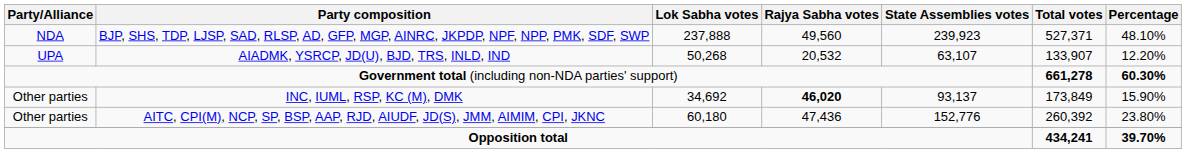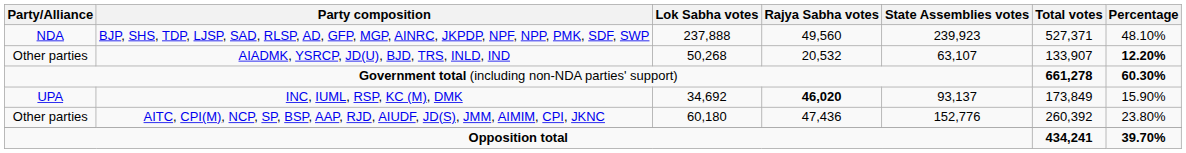 <table class="wikitable" | align="center">
 <tr>
 <th>Party/Alliance</th>
 <th>Party composition</th>
 <th>Lok Sabha votes</th>
 <th>Rajya Sabha votes</th>
 <th>State Assemblies votes</th>
 <th>Total votes</th>
 <th>Percentage</th>
 </tr>
 <tr style="text-align:center">
 <td><a href='#'>NDA</a></td>
 <td><a href='#'>BJP</a>, <a href='#'>SHS</a>, <a href='#'>TDP</a>, <a href='#'>LJSP</a>, <a href='#'>SAD</a>, <a href='#'>RLSP</a>, <a href='#'>AD</a>, <a href='#'>GFP</a>, <a href='#'>MGP</a>, <a href='#'>AINRC</a>, <a href='#'>JKPDP</a>, <a href='#'>NPF</a>, <a href='#'>NPP</a>, <a href='#'>PMK</a>, <a href='#'>SDF</a>, <a href='#'>SWP</a></td>
 <td>237,888</td>
 <td>49,560</td>
 <td>239,923</td>
 <td>527,371</td>
 <td>48.10%</td>
 </tr>
 <tr style="text-align:center">
-<td><a href='#'>UPA</a></td>
+<td>Other parties</td>
 <td><a href='#'>AIADMK</a>, <a href='#'>YSRCP</a>, <a href='#'>JD(U)</a>, <a href='#'>BJD</a>, <a href='#'>TRS</a>, <a href='#'>INLD</a>, <a href='#'>IND</a></td>
 <td>50,268</td>
 <td>20,532</td>
 <td>63,107</td>
 <td>133,907</td>
-<td>12.20%</td>
+<td><strong>12.20%</strong></td>
 </tr>
 <tr style="text-align:center">
 <td colspan="5"><strong> Government total</strong> (including non-NDA parties' support)</td>
 <td><strong>661,278</strong></td>
 <td><strong>60.30%</strong></td>
 </tr>
 <tr style="text-align:center">
-<td>Other parties</td>
+<td><a href='#'>UPA</a></td>
 <td><a href='#'>INC</a>, <a href='#'>IUML</a>, <a href='#'>RSP</a>, <a href='#'>KC (M)</a>, <a href='#'>DMK</a></td>
 <td>34,692</td>
 <td><strong>46,020</strong></td>
 <td>93,137</td>
 <td>173,849</td>
 <td>15.90%</td>
 </tr>
 <tr style="text-align:center">
 <td>Other parties</td>
 <td><a href='#'>AITC</a>, <a href='#'>CPI(M)</a>, <a href='#'>NCP</a>, <a href='#'>SP</a>, <a href='#'>BSP</a>, <a href='#'>AAP</a>, <a href='#'>RJD</a>, <a href='#'>AIUDF</a>, <a href='#'>JD(S)</a>, <a href='#'>JMM</a>, <a href='#'>AIMIM</a>, <a href='#'>CPI</a>, <a href='#'>JKNC</a></td>
 <td>60,180</td>
 <td>47,436</td>
 <td>152,776</td>
 <td>260,392</td>
 <td>23.80%</td>
 </tr>
 <tr>
 </tr>
 <tr style="text-align:center">
 <td colspan="5"><strong> Opposition total</strong></td>
 <td><strong>434,241</strong></td>
 <td><strong>39.70%</strong></td>
 </tr>
 </table>
